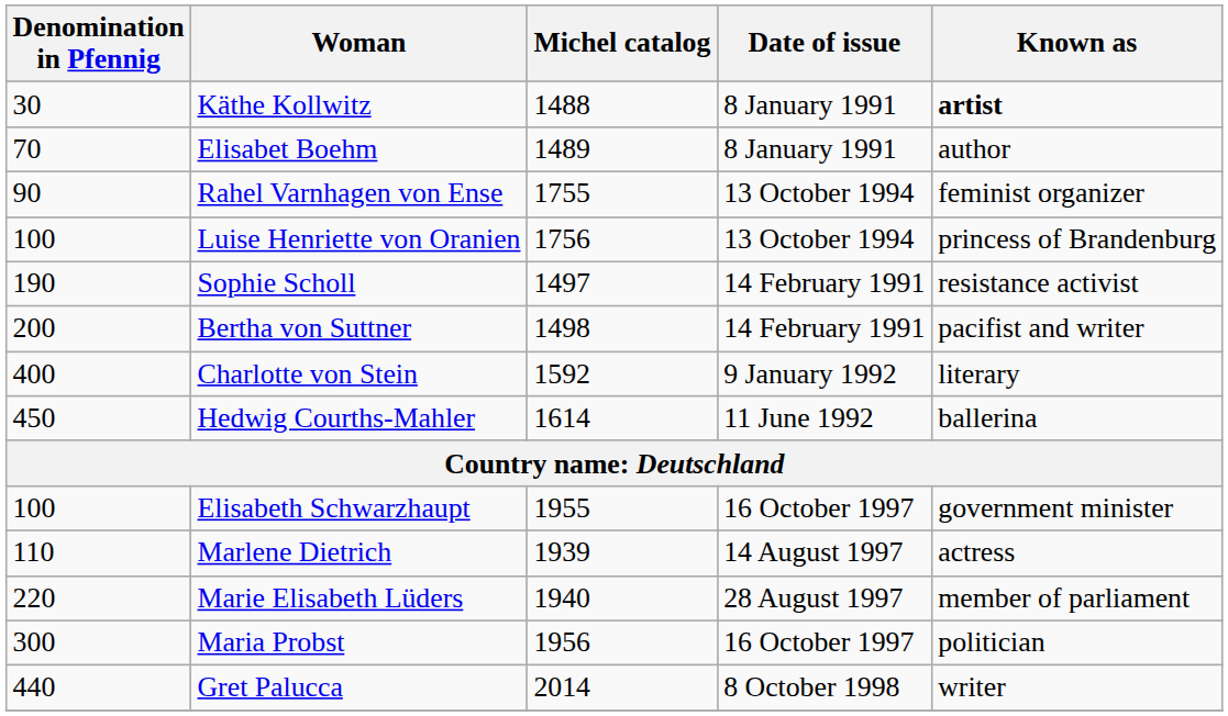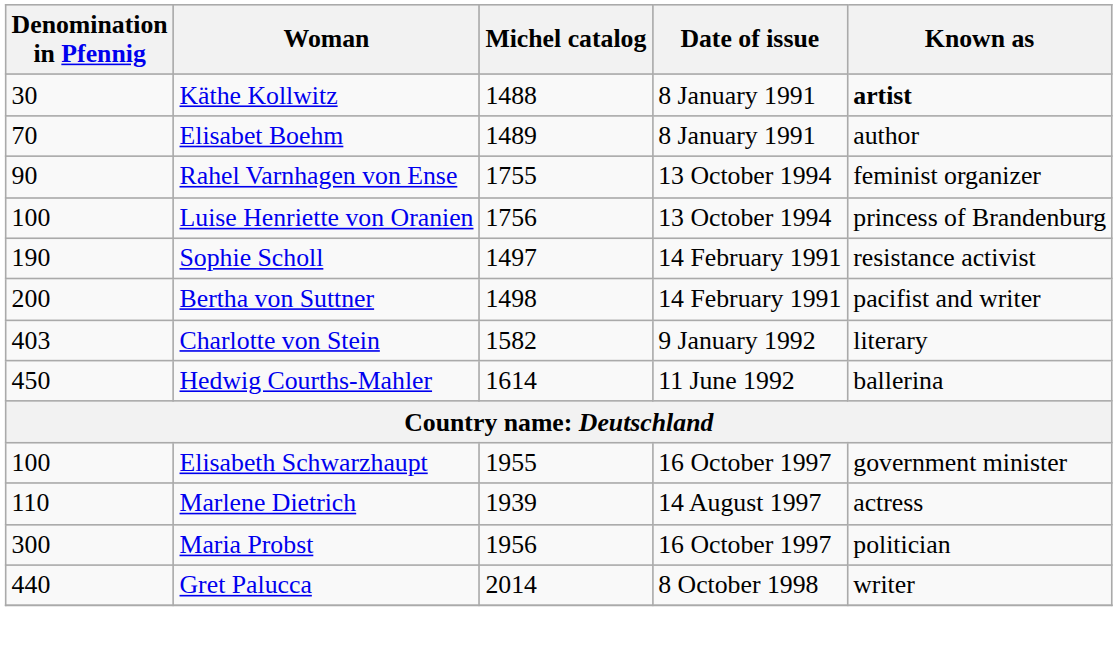 <table class="sortable wikitable" style="margin-left:0.5em; text-align:left">
 <tr>
 <th>Denomination<br>in <a href='#'>Pfennig</a></th>
 <th>Woman</th>
 <th>Michel catalog</th>
 <th>Date of issue</th>
 <th>Known as</th>
 </tr>
 <tr>
 <td>30</td>
 <td><a href='#'>Käthe Kollwitz</a></td>
 <td>1488</td>
 <td>8 January 1991</td>
 <td><strong>artist</strong></td>
 </tr>
 <tr>
 <td>70</td>
 <td><a href='#'>Elisabet Boehm</a></td>
 <td>1489</td>
 <td>8 January 1991</td>
 <td>author</td>
 </tr>
 <tr>
 <td>90</td>
 <td><a href='#'>Rahel Varnhagen von Ense</a></td>
 <td>1755</td>
 <td>13 October 1994</td>
 <td>feminist organizer</td>
 </tr>
 <tr>
 <td>100</td>
 <td><a href='#'>Luise Henriette von Oranien</a></td>
 <td>1756</td>
 <td>13 October 1994</td>
 <td>princess of Brandenburg</td>
 </tr>
 <tr>
 <td>190</td>
 <td><a href='#'>Sophie Scholl</a></td>
 <td>1497</td>
 <td>14 February 1991</td>
 <td>resistance activist</td>
 </tr>
 <tr>
 <td>200</td>
 <td><a href='#'>Bertha von Suttner</a></td>
 <td>1498</td>
 <td>14 February 1991</td>
 <td>pacifist and writer</td>
 </tr>
 <tr>
-<td>400</td>
+<td>403</td>
 <td><a href='#'>Charlotte von Stein</a></td>
-<td>1592</td>
+<td>1582</td>
 <td>9 January 1992</td>
 <td>literary</td>
 </tr>
 <tr>
 <td>450</td>
 <td><a href='#'>Hedwig Courths-Mahler</a></td>
 <td>1614</td>
 <td>11 June 1992</td>
 <td>ballerina</td>
 </tr>
 <tr>
 <th colspan="5">Country name: <em>Deutschland</em></th>
 </tr>
 <tr>
 <td>100</td>
 <td><a href='#'>Elisabeth Schwarzhaupt</a></td>
 <td>1955</td>
 <td>16 October 1997</td>
 <td>government minister</td>
 </tr>
 <tr>
 <td>110</td>
 <td><a href='#'>Marlene Dietrich</a></td>
 <td>1939</td>
 <td>14 August 1997</td>
 <td>actress</td>
 </tr>
 <tr>
-<td>220</td>
-<td><a href='#'>Marie Elisabeth Lüders</a></td>
-<td>1940</td>
-<td>28 August 1997</td>
-<td>member of parliament</td>
-</tr>
-<tr>
 <td>300</td>
 <td><a href='#'>Maria Probst</a></td>
 <td>1956</td>
 <td>16 October 1997</td>
 <td>politician</td>
 </tr>
 <tr>
 <td>440</td>
 <td><a href='#'>Gret Palucca</a></td>
 <td>2014</td>
 <td>8 October 1998</td>
 <td>writer</td>
 </tr>
 <tr>
 </tr>
 </table>
